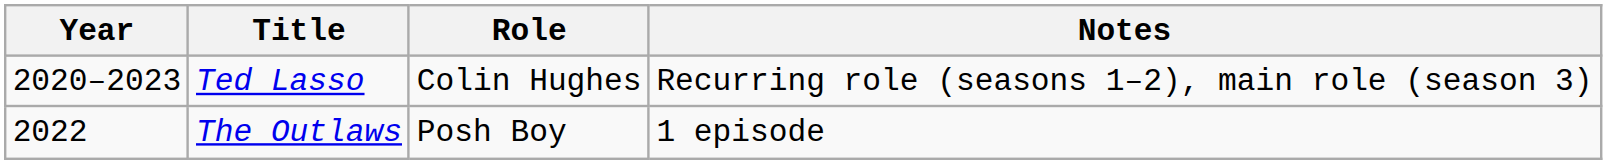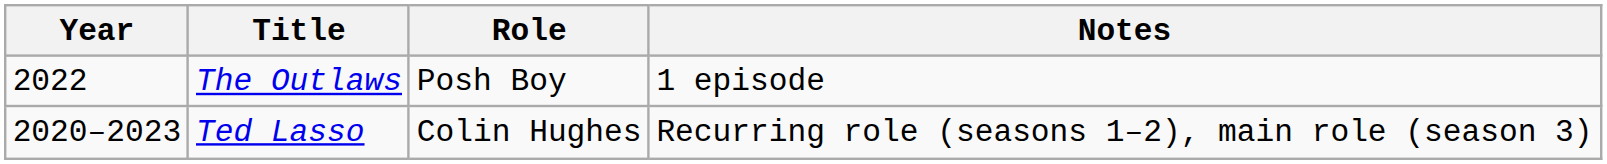 <table class="wikitable sortable">
 <tr>
 <th>Year</th>
 <th>Title</th>
 <th>Role</th>
 <th class="unsortable">Notes</th>
 </tr>
 <tr>
+<td>2022</td>
+<td><em><a href='#'>The Outlaws</a></em></td>
+<td>Posh Boy</td>
+<td>1 episode</td>
+</tr>
+<tr>
 <td>2020–2023</td>
 <td><em><a href='#'>Ted Lasso</a></em></td>
 <td>Colin Hughes</td>
 <td>Recurring role (seasons 1–2), main role (season 3)</td>
 </tr>
-<tr>
-<td>2022</td>
-<td><em><a href='#'>The Outlaws</a></em></td>
-<td>Posh Boy</td>
-<td>1 episode</td>
-</tr>
 </table>
